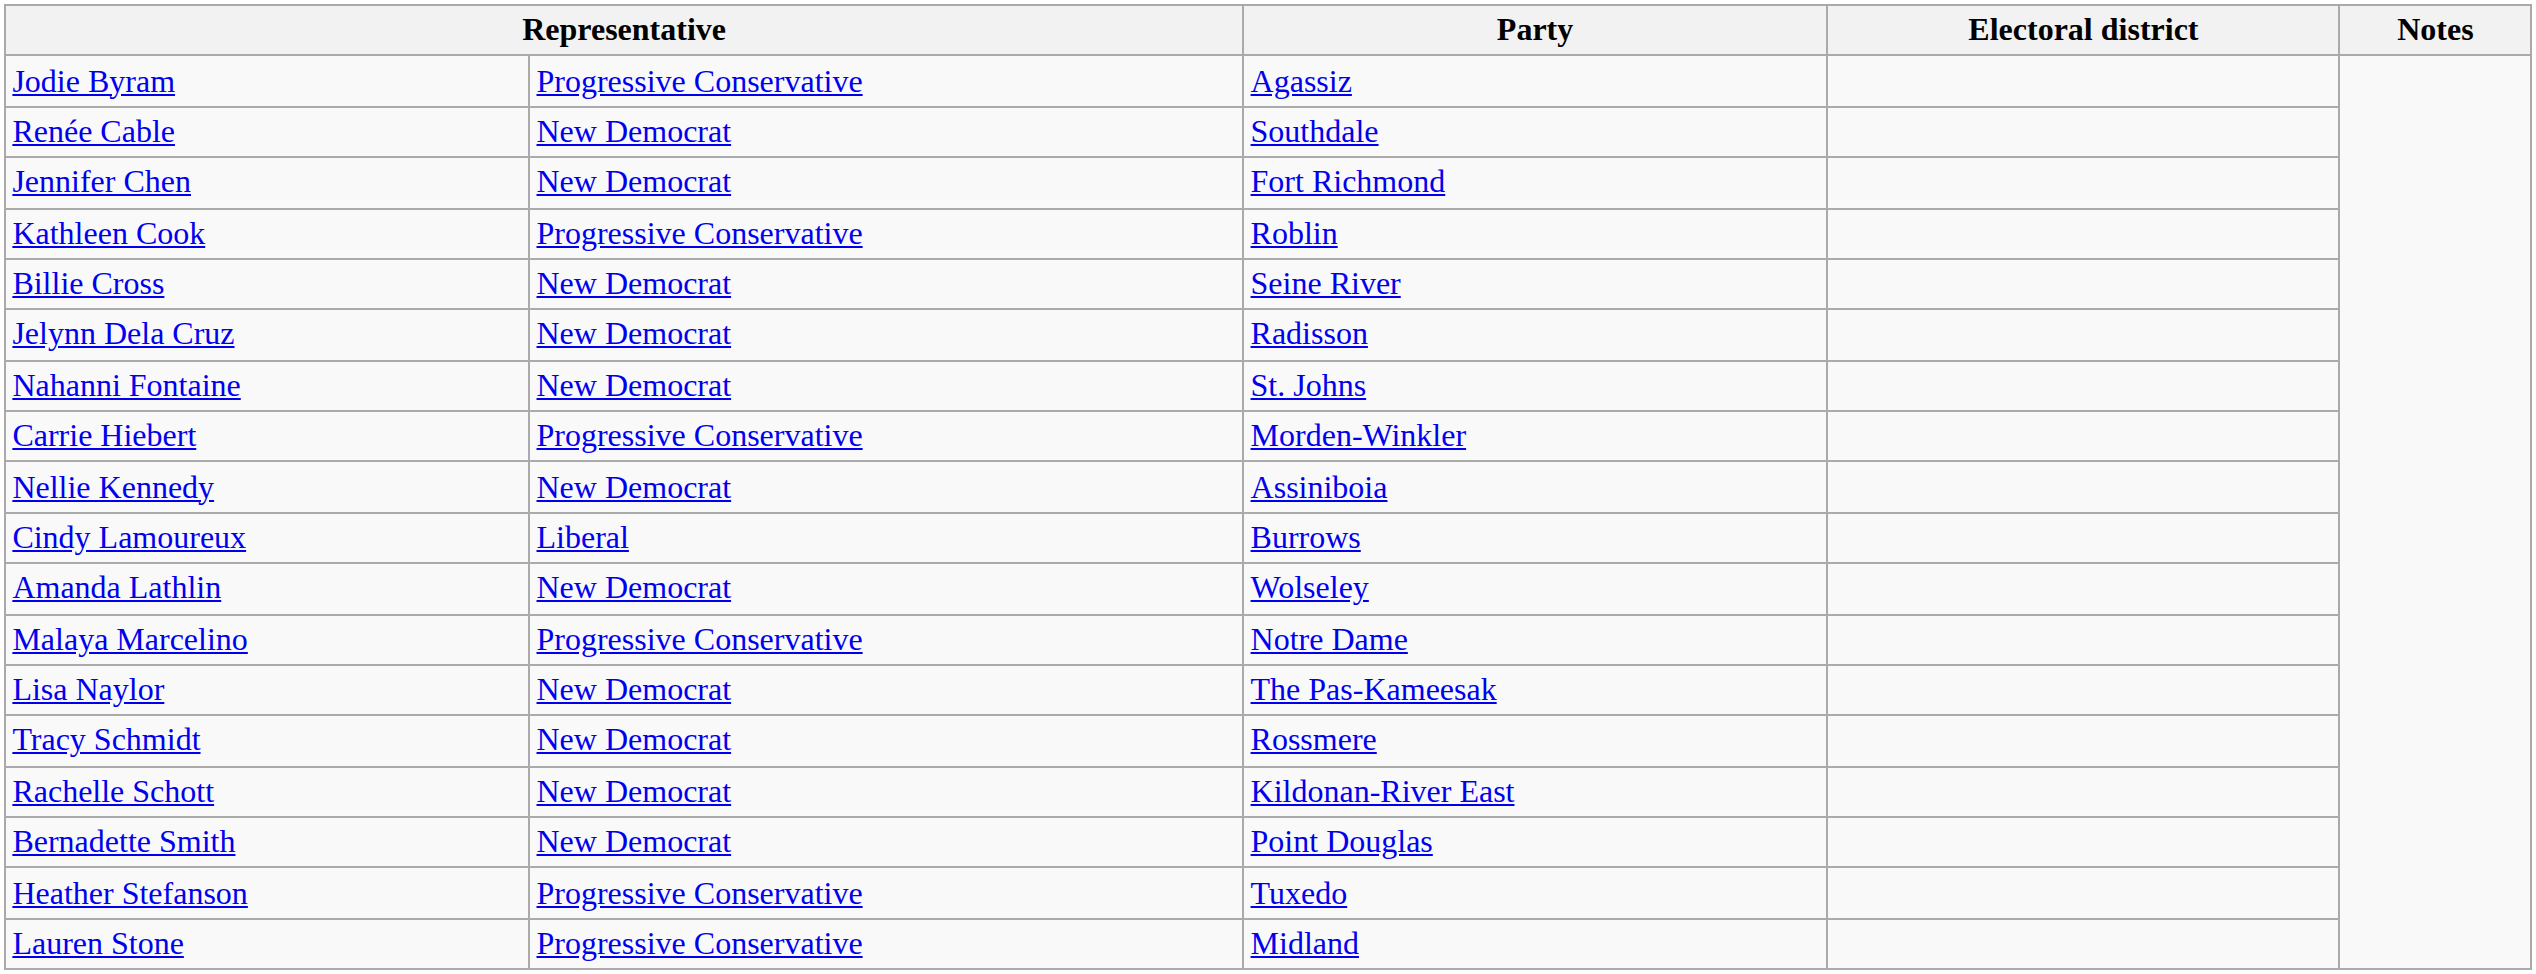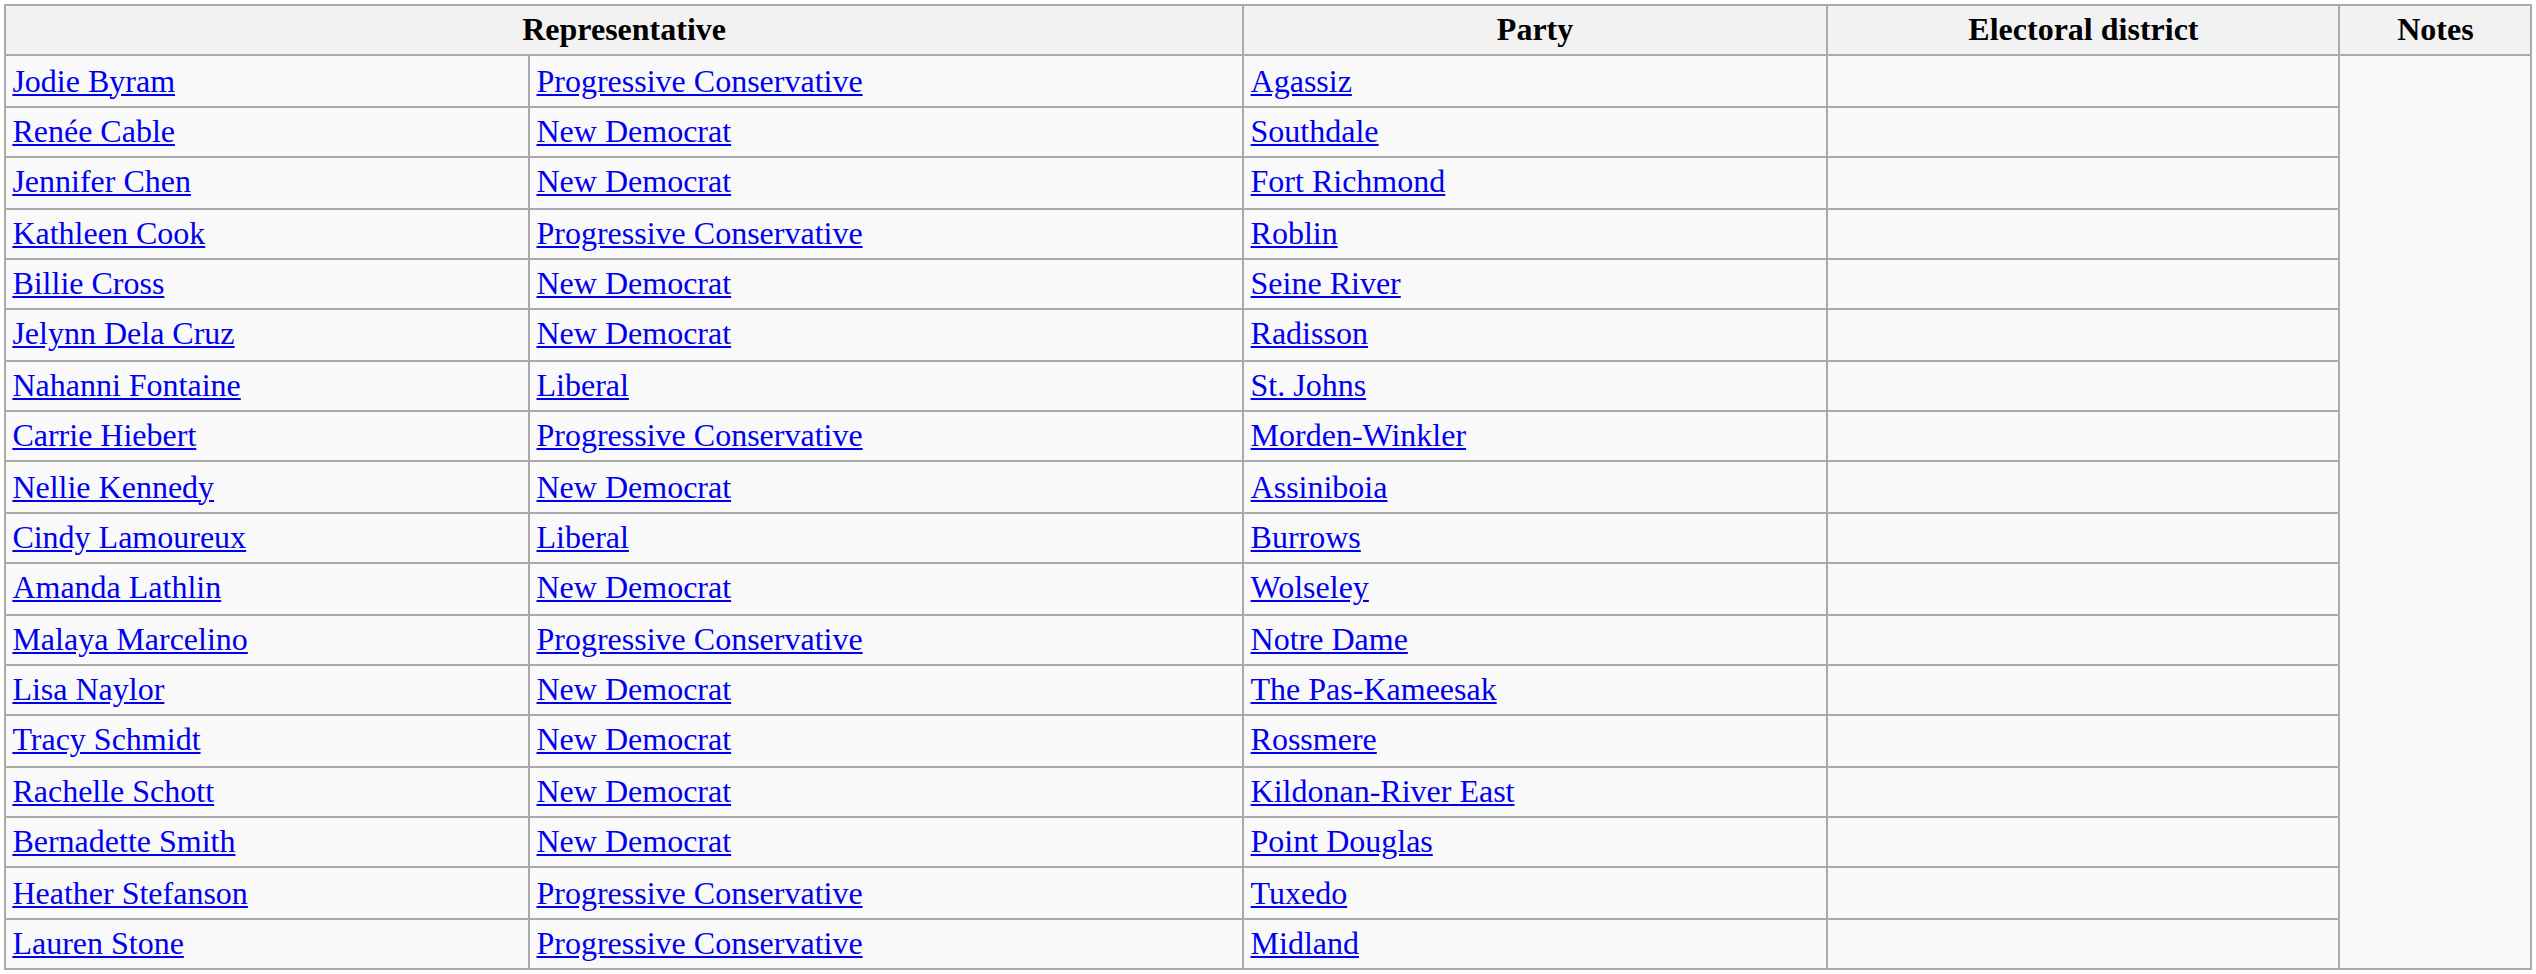 <table class="wikitable" width="100%">
 <tr>
 <th colspan="2">Representative</th>
 <th>Party</th>
 <th>Electoral district</th>
 <th>Notes</th>
 </tr>
 <tr>
 <td><a href='#'>Jodie Byram</a></td>
 <td><a href='#'>Progressive Conservative</a></td>
 <td><a href='#'>Agassiz</a></td>
 <td></td>
 </tr>
 <tr>
 <td><a href='#'>Renée Cable</a></td>
 <td><a href='#'>New Democrat</a></td>
 <td><a href='#'>Southdale</a></td>
 <td></td>
 </tr>
 <tr>
 <td><a href='#'>Jennifer Chen</a></td>
 <td><a href='#'>New Democrat</a></td>
 <td><a href='#'>Fort Richmond</a></td>
 <td></td>
 </tr>
 <tr>
 <td><a href='#'>Kathleen Cook</a></td>
 <td><a href='#'>Progressive Conservative</a></td>
 <td><a href='#'>Roblin</a></td>
 <td></td>
 </tr>
 <tr>
 <td><a href='#'>Billie Cross</a></td>
 <td><a href='#'>New Democrat</a></td>
 <td><a href='#'>Seine River</a></td>
 <td></td>
 </tr>
 <tr>
 <td><a href='#'>Jelynn Dela Cruz</a></td>
 <td><a href='#'>New Democrat</a></td>
 <td><a href='#'>Radisson</a></td>
 <td></td>
 </tr>
 <tr>
 <td><a href='#'>Nahanni Fontaine</a></td>
-<td><a href='#'>New Democrat</a></td>
+<td><a href='#'>Liberal</a></td>
 <td><a href='#'>St. Johns</a></td>
 <td></td>
 </tr>
 <tr>
 <td><a href='#'>Carrie Hiebert</a></td>
 <td><a href='#'>Progressive Conservative</a></td>
 <td><a href='#'>Morden-Winkler</a></td>
 <td></td>
 </tr>
 <tr>
 <td><a href='#'>Nellie Kennedy</a></td>
 <td><a href='#'>New Democrat</a></td>
 <td><a href='#'>Assiniboia</a></td>
 <td></td>
 </tr>
 <tr>
 <td><a href='#'>Cindy Lamoureux</a></td>
 <td><a href='#'>Liberal</a></td>
 <td><a href='#'>Burrows</a></td>
 <td></td>
 </tr>
 <tr>
 <td><a href='#'>Amanda Lathlin</a></td>
 <td><a href='#'>New Democrat</a></td>
 <td><a href='#'>Wolseley</a></td>
 <td></td>
 </tr>
 <tr>
 <td><a href='#'>Malaya Marcelino</a></td>
 <td><a href='#'>Progressive Conservative</a></td>
 <td><a href='#'>Notre Dame</a></td>
 <td></td>
 </tr>
 <tr>
 <td><a href='#'>Lisa Naylor</a></td>
 <td><a href='#'>New Democrat</a></td>
 <td><a href='#'>The Pas-Kameesak</a></td>
 <td></td>
 </tr>
 <tr>
 <td><a href='#'>Tracy Schmidt</a></td>
 <td><a href='#'>New Democrat</a></td>
 <td><a href='#'>Rossmere</a></td>
 <td></td>
 </tr>
 <tr>
 <td><a href='#'>Rachelle Schott</a></td>
 <td><a href='#'>New Democrat</a></td>
 <td><a href='#'>Kildonan-River East</a></td>
 <td></td>
 </tr>
 <tr>
 <td><a href='#'>Bernadette Smith</a></td>
 <td><a href='#'>New Democrat</a></td>
 <td><a href='#'>Point Douglas</a></td>
 <td></td>
 </tr>
 <tr>
 <td><a href='#'>Heather Stefanson</a></td>
 <td><a href='#'>Progressive Conservative</a></td>
 <td><a href='#'>Tuxedo</a></td>
 <td></td>
 </tr>
 <tr>
 <td><a href='#'>Lauren Stone</a></td>
 <td><a href='#'>Progressive Conservative</a></td>
 <td><a href='#'>Midland</a></td>
 <td></td>
 </tr>
 </table>
